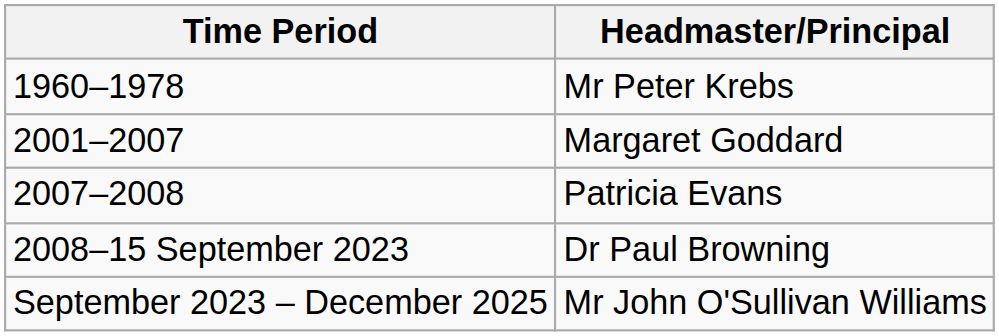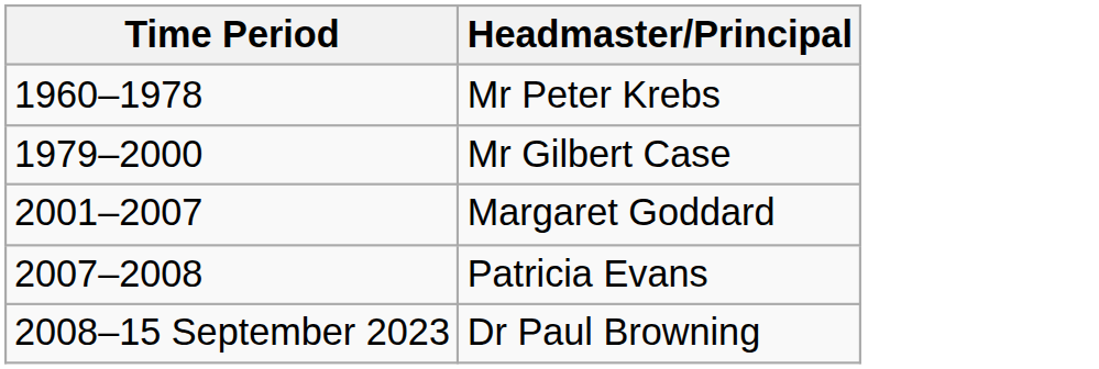 <table class="wikitable" border="1">
 <tr>
 <th>Time Period</th>
 <th>Headmaster/Principal</th>
 </tr>
 <tr>
 <td>1960–1978</td>
 <td>Mr Peter Krebs</td>
+</tr>
+<tr>
+<td>1979–2000</td>
+<td>Mr Gilbert Case</td>
 </tr>
 <tr>
 <td>2001–2007</td>
 <td>Margaret Goddard</td>
 </tr>
 <tr>
 <td>2007–2008</td>
 <td>Patricia Evans</td>
 </tr>
 <tr>
 <td>2008–15 September 2023</td>
 <td>Dr Paul Browning</td>
 </tr>
-<tr>
-<td>September 2023 – December 2025</td>
-<td>Mr John O'Sullivan Williams</td>
-</tr>
 </table>
